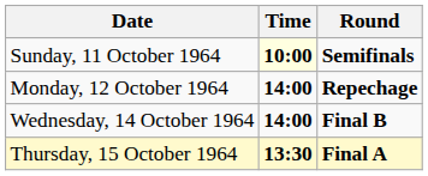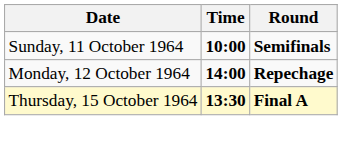 <table class="wikitable">
 <tr>
 <th>Date</th>
 <th>Time</th>
 <th>Round</th>
 </tr>
 <tr>
 <td>Sunday, 11 October 1964</td>
-<td style="background: lightyellow;"><strong>10:00</strong></td>
+<td><strong>10:00</strong></td>
 <td><strong>Semifinals</strong></td>
 </tr>
 <tr>
 <td>Monday, 12 October 1964</td>
 <td><strong>14:00</strong></td>
 <td><strong>Repechage</strong></td>
 </tr>
-<tr>
-<td>Wednesday, 14 October 1964</td>
-<td><strong>14:00</strong></td>
-<td><strong>Final B</strong></td>
-</tr>
 <tr style=background:lemonchiffon>
 <td>Thursday, 15 October 1964</td>
 <td><strong>13:30</strong></td>
 <td><strong>Final A</strong></td>
 </tr>
 </table>
